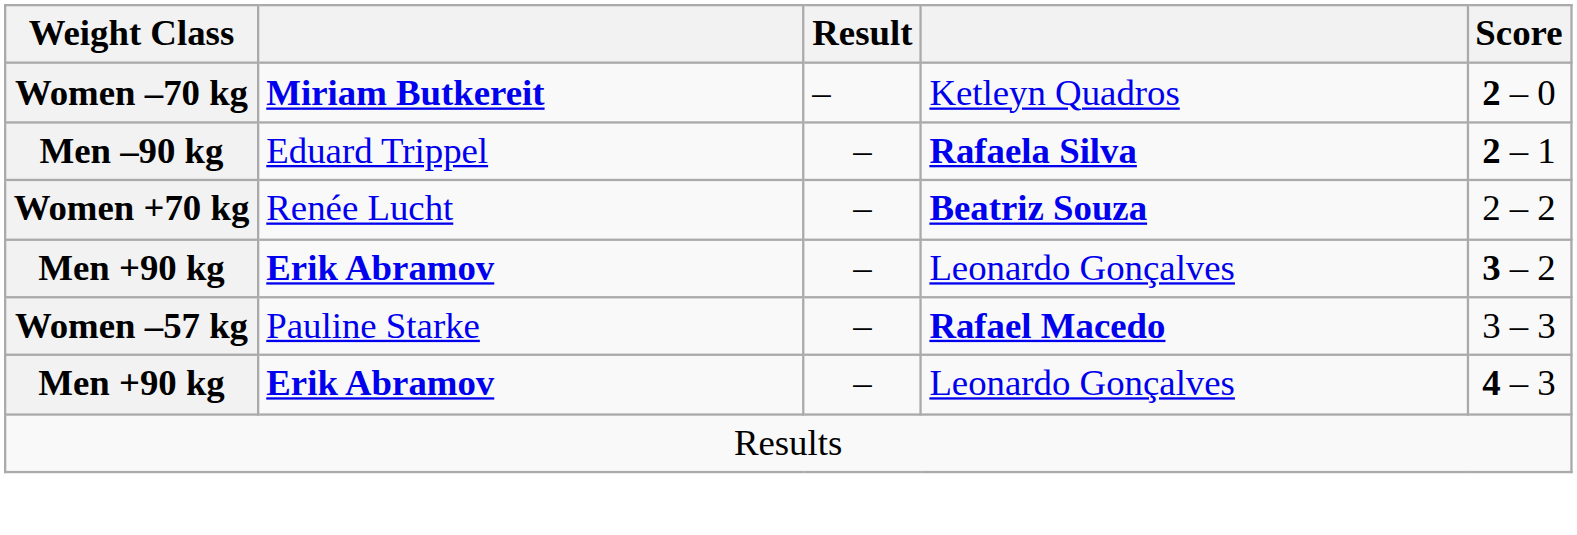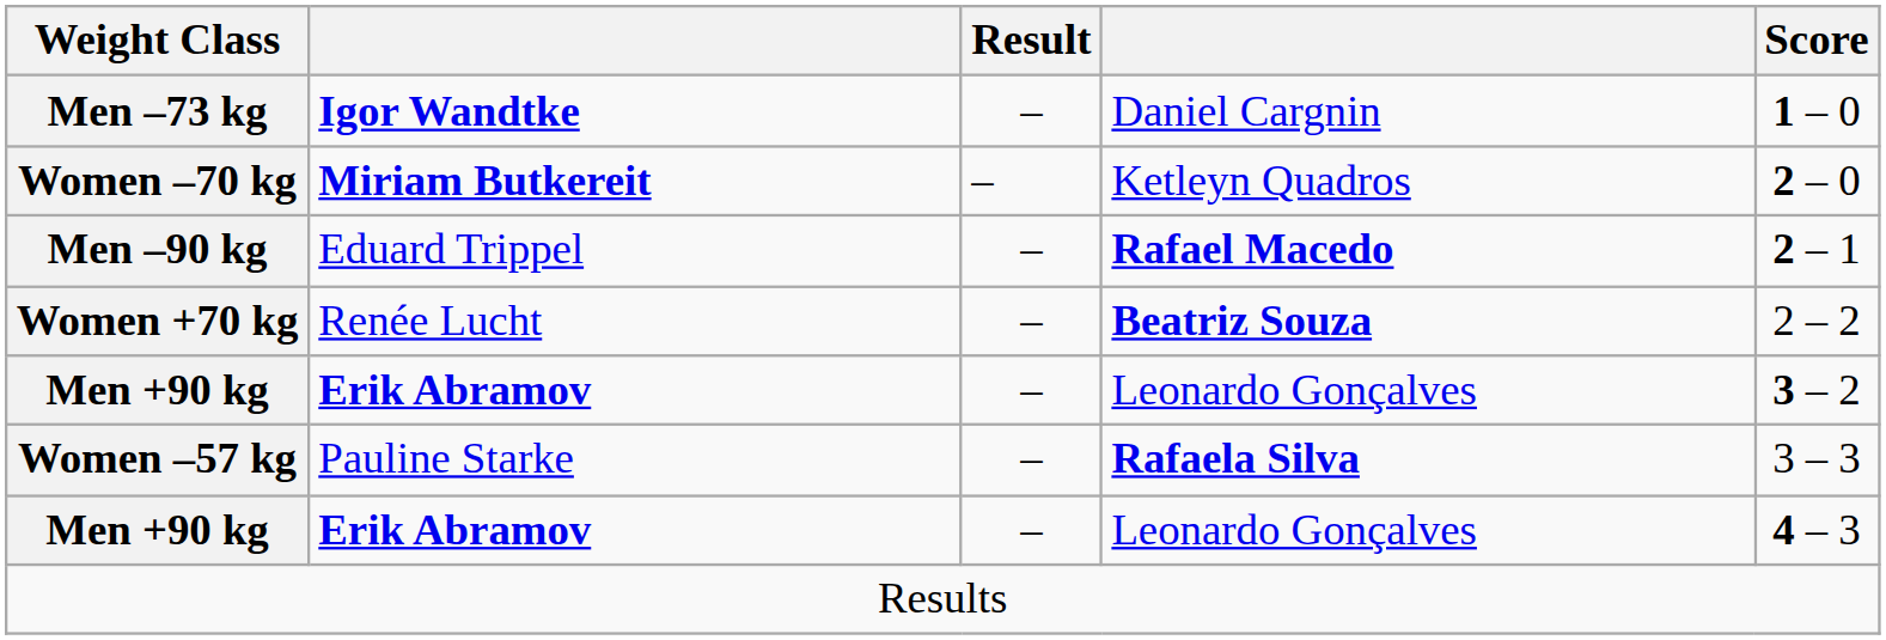 <table class="wikitable">
 <tr>
 <th>Weight Class</th>
 <th style="width: 230px;"></th>
 <th>Result</th>
 <th style="width: 230px;"></th>
 <th>Score</th>
+</tr>
+<tr>
+<th>Men –73 kg</th>
+<td><strong><a href='#'>Igor Wandtke</a></strong></td>
+<td align=center><strong></strong> – </td>
+<td><a href='#'>Daniel Cargnin</a></td>
+<td align=center><strong>1</strong> – 0</td>
 </tr>
 <tr>
 <th>Women –70 kg</th>
 <td><strong><a href='#'>Miriam Butkereit</a></strong></td>
 <td><strong></strong> – </td>
 <td><a href='#'>Ketleyn Quadros</a></td>
 <td align=center><strong>2</strong> – 0</td>
 </tr>
 <tr>
 <th>Men –90 kg</th>
 <td><a href='#'>Eduard Trippel</a></td>
 <td align=center> – <strong></strong></td>
-<td><strong><a href='#'>Rafaela Silva</a></strong></td>
+<td><strong><a href='#'>Rafael Macedo</a></strong></td>
 <td align=center><strong>2</strong> – 1</td>
 </tr>
 <tr>
 <th>Women +70 kg</th>
 <td><a href='#'>Renée Lucht</a></td>
 <td align=center> – <strong></strong></td>
 <td><strong><a href='#'>Beatriz Souza</a></strong></td>
 <td align=center>2 – 2</td>
 </tr>
 <tr>
 <th>Men +90 kg</th>
 <td><strong><a href='#'>Erik Abramov</a></strong></td>
 <td align=center><strong></strong> – </td>
 <td><a href='#'>Leonardo Gonçalves</a></td>
 <td align=center><strong>3</strong> – 2</td>
 </tr>
 <tr>
 <th>Women –57 kg</th>
 <td><a href='#'>Pauline Starke</a></td>
 <td align=center> – <strong></strong></td>
-<td><strong><a href='#'>Rafael Macedo</a></strong></td>
+<td><strong><a href='#'>Rafaela Silva</a></strong></td>
 <td align=center>3 – 3</td>
 </tr>
 <tr>
 <th>Men +90 kg</th>
 <td><strong><a href='#'>Erik Abramov</a></strong></td>
 <td align=center><strong></strong> – </td>
 <td><a href='#'>Leonardo Gonçalves</a></td>
 <td align=center><strong>4</strong> – 3</td>
 </tr>
 <tr>
 <td align=center colspan=5>Results</td>
 </tr>
 </table>
